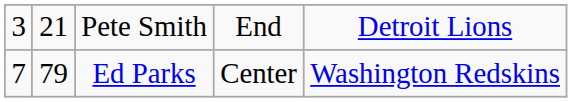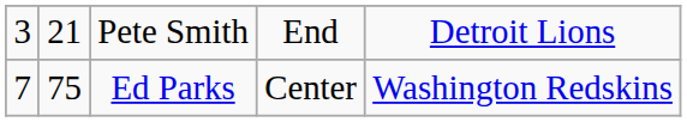 <table class="wikitable" style="text-align:center">
 <tr>
 <td>3</td>
 <td>21</td>
 <td>Pete Smith</td>
 <td>End</td>
 <td><a href='#'>Detroit Lions</a></td>
 </tr>
 <tr>
 <td>7</td>
-<td>79</td>
+<td>75</td>
 <td><a href='#'>Ed Parks</a></td>
 <td>Center</td>
 <td><a href='#'>Washington Redskins</a></td>
 </tr>
 </table>
